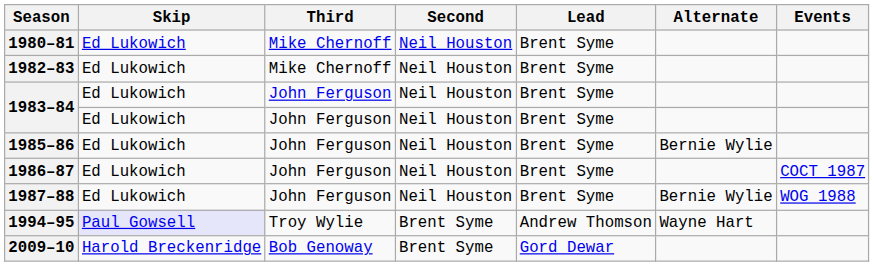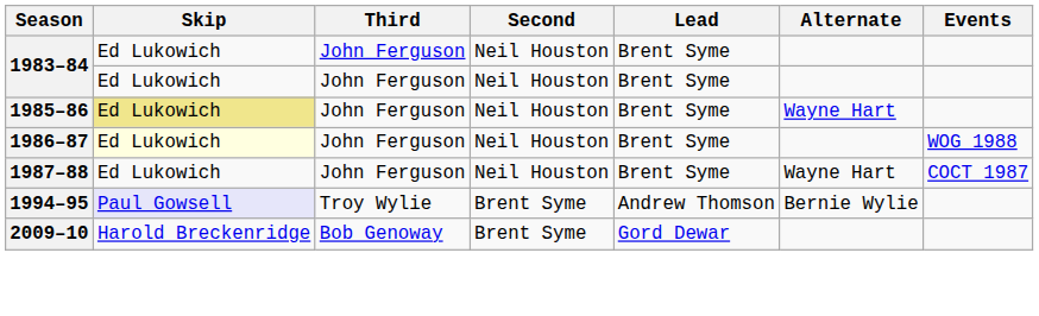 <table class="wikitable">
 <tr>
 <th scope="col">Season</th>
 <th scope="col">Skip</th>
 <th scope="col">Third</th>
 <th scope="col">Second</th>
 <th scope="col">Lead</th>
 <th scope="col">Alternate</th>
 <th scope="col">Events</th>
-</tr>
-<tr>
-<th scope="row">1980–81</th>
-<td><a href='#'>Ed Lukowich</a></td>
-<td><a href='#'>Mike Chernoff</a></td>
-<td><a href='#'>Neil Houston</a></td>
-<td>Brent Syme</td>
-<td></td>
-<td></td>
-</tr>
-<tr>
-<th scope="row">1982–83</th>
-<td>Ed Lukowich</td>
-<td>Mike Chernoff</td>
-<td>Neil Houston</td>
-<td>Brent Syme</td>
-<td></td>
-<td> </td>
 </tr>
 <tr>
 <th scope="row" rowspan="2">1983–84</th>
 <td>Ed Lukowich</td>
 <td><a href='#'>John Ferguson</a></td>
 <td>Neil Houston</td>
 <td>Brent Syme</td>
 <td></td>
 <td> </td>
 </tr>
 <tr>
 <td>Ed Lukowich</td>
 <td>John Ferguson</td>
 <td>Neil Houston</td>
 <td>Brent Syme</td>
 <td></td>
 <td> </td>
 </tr>
 <tr>
 <th scope="row">1985–86</th>
-<td>Ed Lukowich</td>
+<td style="background: khaki;">Ed Lukowich</td>
 <td>John Ferguson</td>
 <td>Neil Houston</td>
 <td>Brent Syme</td>
-<td>Bernie Wylie</td>
+<td><a href='#'>Wayne Hart</a></td>
 <td> <br> </td>
 </tr>
 <tr>
 <th scope="row">1986–87</th>
-<td>Ed Lukowich</td>
+<td style="background: lightyellow;">Ed Lukowich</td>
 <td>John Ferguson</td>
 <td>Neil Houston</td>
 <td>Brent Syme</td>
 <td></td>
-<td><a href='#'>COCT 1987</a> </td>
+<td><a href='#'>WOG 1988</a> </td>
 </tr>
 <tr>
 <th scope="row">1987–88</th>
 <td>Ed Lukowich</td>
 <td>John Ferguson</td>
 <td>Neil Houston</td>
 <td>Brent Syme</td>
-<td>Bernie Wylie</td>
-<td><a href='#'>WOG 1988</a> </td>
+<td>Wayne Hart</td>
+<td><a href='#'>COCT 1987</a> </td>
 </tr>
 <tr>
 <th scope="row">1994–95</th>
 <td style="background: lavender;"><a href='#'>Paul Gowsell</a></td>
 <td>Troy Wylie</td>
 <td>Brent Syme</td>
 <td>Andrew Thomson</td>
-<td>Wayne Hart</td>
+<td>Bernie Wylie</td>
 <td></td>
 </tr>
 <tr>
 <th scope="row">2009–10</th>
 <td><a href='#'>Harold Breckenridge</a></td>
 <td><a href='#'>Bob Genoway</a></td>
 <td>Brent Syme</td>
 <td><a href='#'>Gord Dewar</a></td>
 <td></td>
 <td></td>
 </tr>
 </table>
